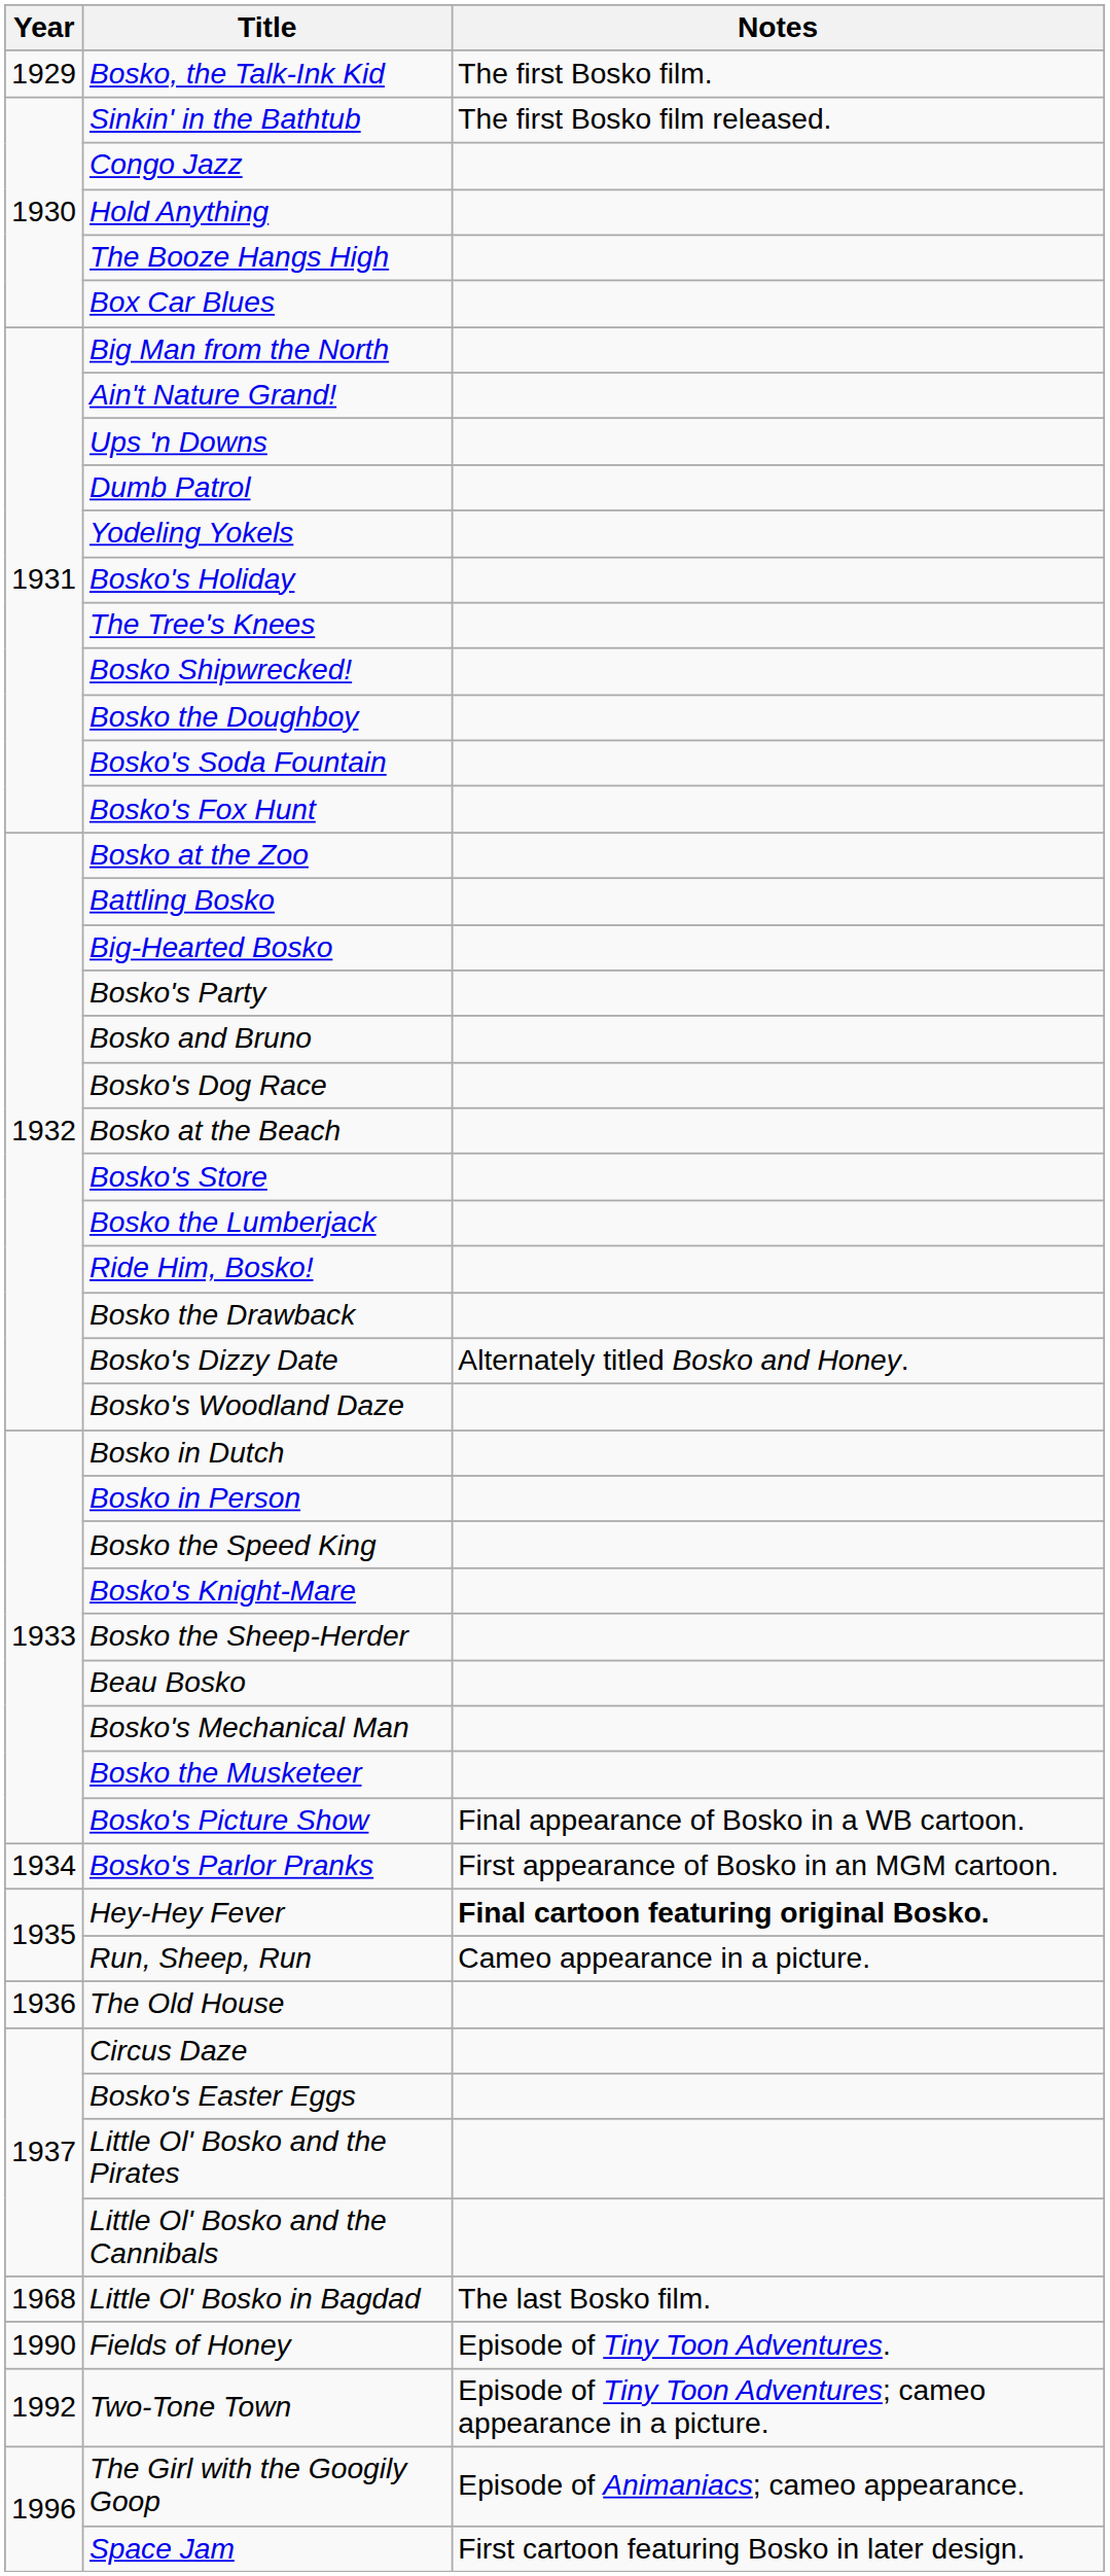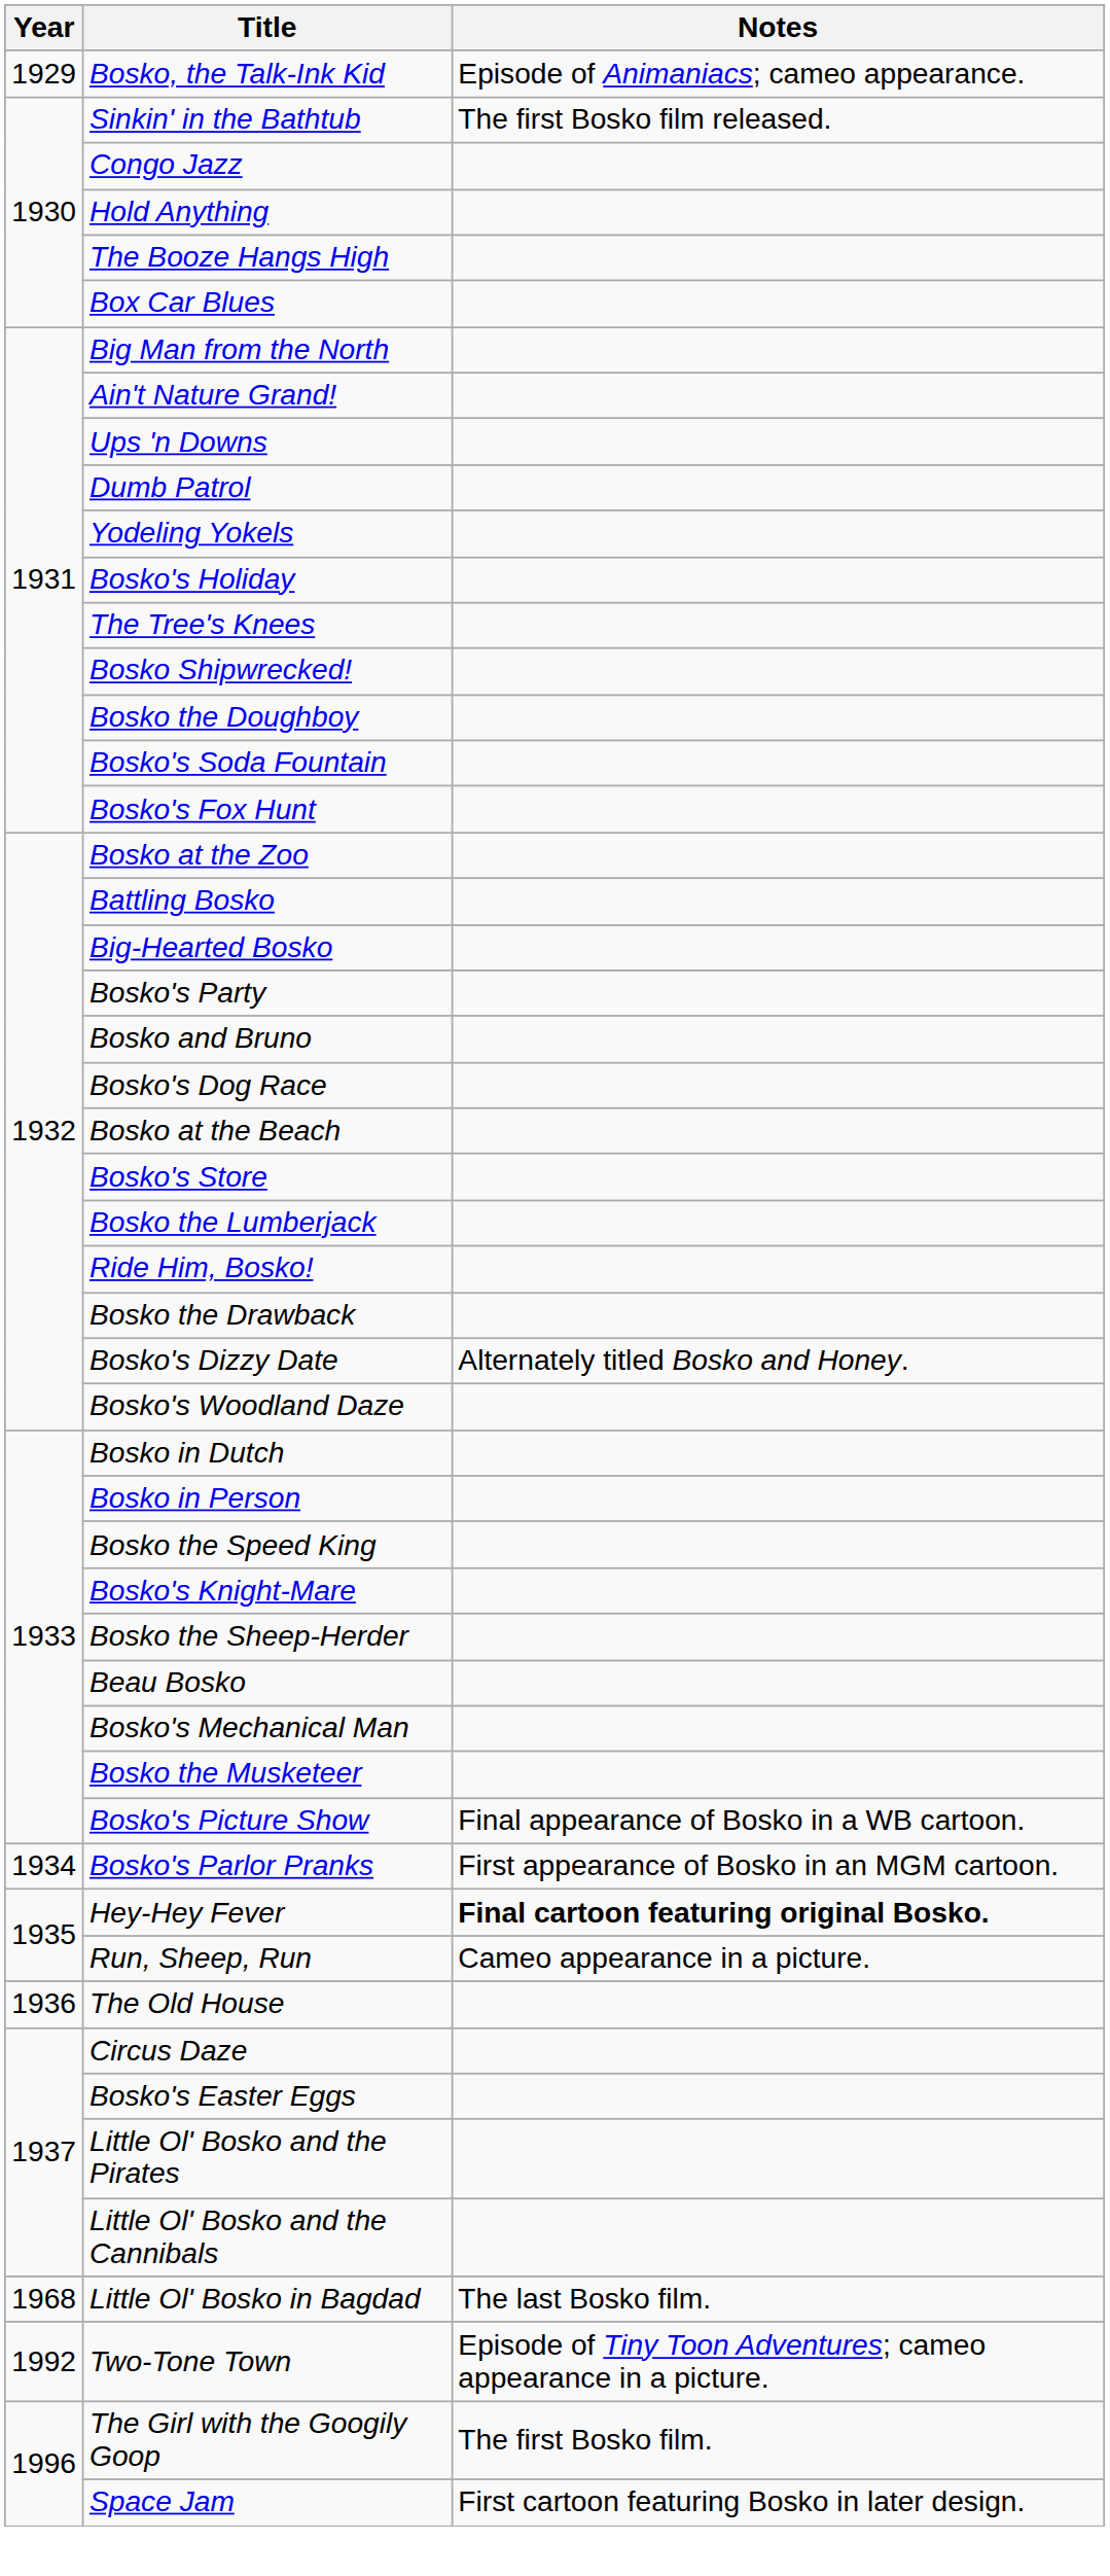 <table class="wikitable">
 <tr>
 <th>Year</th>
 <th>Title</th>
 <th>Notes</th>
 </tr>
 <tr>
 <td>1929</td>
 <td><em><a href='#'>Bosko, the Talk-Ink Kid</a></em></td>
-<td>The first Bosko film.</td>
+<td>Episode of <em><a href='#'>Animaniacs</a></em>; cameo appearance.</td>
 </tr>
 <tr>
 <td rowspan="5">1930</td>
 <td><em><a href='#'>Sinkin' in the Bathtub</a></em></td>
 <td>The first Bosko film released.</td>
 </tr>
 <tr>
 <td><em><a href='#'>Congo Jazz</a></em></td>
 <td></td>
 </tr>
 <tr>
 <td><em><a href='#'>Hold Anything</a></em></td>
 <td></td>
 </tr>
 <tr>
 <td><em><a href='#'>The Booze Hangs High</a></em></td>
 <td></td>
 </tr>
 <tr>
 <td><em><a href='#'>Box Car Blues</a></em></td>
 <td></td>
 </tr>
 <tr>
 <td rowspan=11>1931</td>
 <td><em><a href='#'>Big Man from the North</a></em></td>
 <td></td>
 </tr>
 <tr>
 <td><em><a href='#'>Ain't Nature Grand!</a></em></td>
 <td></td>
 </tr>
 <tr>
 <td><em><a href='#'>Ups 'n Downs</a></em></td>
 <td></td>
 </tr>
 <tr>
 <td><em><a href='#'>Dumb Patrol</a></em></td>
 <td></td>
 </tr>
 <tr>
 <td><em><a href='#'>Yodeling Yokels</a></em></td>
 <td></td>
 </tr>
 <tr>
 <td><em><a href='#'>Bosko's Holiday</a></em></td>
 <td></td>
 </tr>
 <tr>
 <td><em><a href='#'>The Tree's Knees</a></em></td>
 <td></td>
 </tr>
 <tr>
 <td><em><a href='#'>Bosko Shipwrecked!</a></em></td>
 <td></td>
 </tr>
 <tr>
 <td><em><a href='#'>Bosko the Doughboy</a></em></td>
 <td></td>
 </tr>
 <tr>
 <td><em><a href='#'>Bosko's Soda Fountain</a></em></td>
 <td></td>
 </tr>
 <tr>
 <td><em><a href='#'>Bosko's Fox Hunt</a></em></td>
 <td></td>
 </tr>
 <tr>
 <td rowspan="13">1932</td>
 <td><em><a href='#'>Bosko at the Zoo</a></em></td>
 <td></td>
 </tr>
 <tr>
 <td><em><a href='#'>Battling Bosko</a></em></td>
 <td></td>
 </tr>
 <tr>
 <td><em><a href='#'>Big-Hearted Bosko</a></em></td>
 <td></td>
 </tr>
 <tr>
 <td><em>Bosko's Party</em></td>
 <td></td>
 </tr>
 <tr>
 <td><em>Bosko and Bruno</em></td>
 <td></td>
 </tr>
 <tr>
 <td><em>Bosko's Dog Race</em></td>
 <td></td>
 </tr>
 <tr>
 <td><em>Bosko at the Beach</em></td>
 <td></td>
 </tr>
 <tr>
 <td><em><a href='#'>Bosko's Store</a></em></td>
 <td></td>
 </tr>
 <tr>
 <td><em><a href='#'>Bosko the Lumberjack</a></em></td>
 <td></td>
 </tr>
 <tr>
 <td><em><a href='#'>Ride Him, Bosko!</a></em></td>
 <td></td>
 </tr>
 <tr>
 <td><em>Bosko the Drawback</em></td>
 <td></td>
 </tr>
 <tr>
 <td><em>Bosko's Dizzy Date</em></td>
 <td>Alternately titled <em>Bosko and Honey</em>.</td>
 </tr>
 <tr>
 <td><em>Bosko's Woodland Daze</em></td>
 <td></td>
 </tr>
 <tr>
 <td rowspan="9">1933</td>
 <td><em>Bosko in Dutch</em></td>
 <td></td>
 </tr>
 <tr>
 <td><em><a href='#'>Bosko in Person</a></em></td>
 <td></td>
 </tr>
 <tr>
 <td><em>Bosko the Speed King</em></td>
 <td></td>
 </tr>
 <tr>
 <td><em><a href='#'>Bosko's Knight-Mare</a></em></td>
 <td></td>
 </tr>
 <tr>
 <td><em>Bosko the Sheep-Herder</em></td>
 <td></td>
 </tr>
 <tr>
 <td><em>Beau Bosko</em></td>
 <td></td>
 </tr>
 <tr>
 <td><em>Bosko's Mechanical Man</em></td>
 <td></td>
 </tr>
 <tr>
 <td><em><a href='#'>Bosko the Musketeer</a></em></td>
 <td></td>
 </tr>
 <tr>
 <td><em><a href='#'>Bosko's Picture Show</a></em></td>
 <td>Final appearance of Bosko in a WB cartoon.</td>
 </tr>
 <tr>
 <td>1934</td>
 <td><em><a href='#'>Bosko's Parlor Pranks</a></em></td>
 <td>First appearance of Bosko in an MGM cartoon.</td>
 </tr>
 <tr>
 <td rowspan="2">1935</td>
 <td><em>Hey-Hey Fever</em></td>
 <td><strong>Final cartoon featuring original Bosko.</strong></td>
 </tr>
 <tr>
 <td><em>Run, Sheep, Run</em></td>
 <td>Cameo appearance in a picture.</td>
 </tr>
 <tr>
 <td>1936</td>
 <td><em>The Old House</em></td>
 <td></td>
 </tr>
 <tr>
 <td rowspan="4">1937</td>
 <td><em>Circus Daze</em></td>
 <td></td>
 </tr>
 <tr>
 <td><em>Bosko's Easter Eggs</em></td>
 <td></td>
 </tr>
 <tr>
 <td><em>Little Ol' Bosko and the Pirates</em></td>
 <td></td>
 </tr>
 <tr>
 <td><em>Little Ol' Bosko and the Cannibals</em></td>
 <td></td>
 </tr>
 <tr>
 <td>1968</td>
 <td><em>Little Ol' Bosko in Bagdad</em></td>
 <td>The last Bosko film.</td>
 </tr>
 <tr>
-<td>1990</td>
-<td><em>Fields of Honey</em></td>
-<td>Episode of <em><a href='#'>Tiny Toon Adventures</a></em>.</td>
-</tr>
-<tr>
 <td>1992</td>
 <td><em>Two-Tone Town</em></td>
 <td>Episode of <em><a href='#'>Tiny Toon Adventures</a></em>; cameo appearance in a picture.</td>
 </tr>
 <tr>
 <td rowspan="2">1996</td>
 <td><em>The Girl with the Googily Goop</em></td>
-<td>Episode of <em><a href='#'>Animaniacs</a></em>; cameo appearance.</td>
+<td>The first Bosko film.</td>
 </tr>
 <tr>
 <td><em><a href='#'>Space Jam</a></em></td>
 <td>First cartoon featuring Bosko in later design.</td>
 </tr>
 </table>
